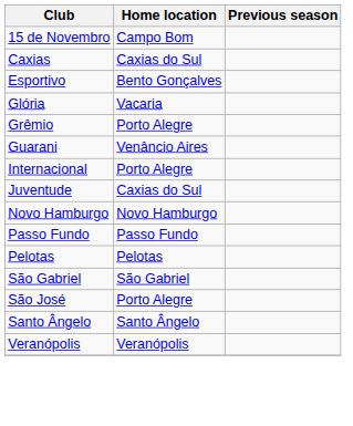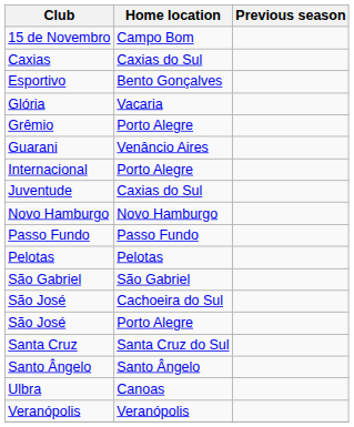 <table class="wikitable sortable">
 <tr>
 <th>Club</th>
 <th>Home location</th>
 <th>Previous season</th>
 </tr>
 <tr>
 <td><a href='#'>15 de Novembro</a></td>
 <td><a href='#'>Campo Bom</a></td>
 <td></td>
 </tr>
 <tr>
 <td><a href='#'>Caxias</a></td>
 <td><a href='#'>Caxias do Sul</a></td>
 <td></td>
 </tr>
 <tr>
 <td><a href='#'>Esportivo</a></td>
 <td><a href='#'>Bento Gonçalves</a></td>
 <td></td>
 </tr>
 <tr>
 <td><a href='#'>Glória</a></td>
 <td><a href='#'>Vacaria</a></td>
 <td></td>
 </tr>
 <tr>
 <td><a href='#'>Grêmio</a></td>
 <td><a href='#'>Porto Alegre</a></td>
 <td></td>
 </tr>
 <tr>
 <td><a href='#'>Guarani</a></td>
 <td><a href='#'>Venâncio Aires</a></td>
 <td></td>
 </tr>
 <tr>
 <td><a href='#'>Internacional</a></td>
 <td><a href='#'>Porto Alegre</a></td>
 <td></td>
 </tr>
 <tr>
 <td><a href='#'>Juventude</a></td>
 <td><a href='#'>Caxias do Sul</a></td>
 <td></td>
 </tr>
 <tr>
 <td><a href='#'>Novo Hamburgo</a></td>
 <td><a href='#'>Novo Hamburgo</a></td>
 <td></td>
 </tr>
 <tr>
 <td><a href='#'>Passo Fundo</a></td>
 <td><a href='#'>Passo Fundo</a></td>
 <td></td>
 </tr>
 <tr>
 <td><a href='#'>Pelotas</a></td>
 <td><a href='#'>Pelotas</a></td>
 <td></td>
 </tr>
 <tr>
 <td><a href='#'>São Gabriel</a></td>
 <td><a href='#'>São Gabriel</a></td>
 <td></td>
 </tr>
 <tr>
 <td><a href='#'>São José</a></td>
+<td><a href='#'>Cachoeira do Sul</a></td>
+<td></td>
+</tr>
+<tr>
+<td><a href='#'>São José</a></td>
 <td><a href='#'>Porto Alegre</a></td>
+<td></td>
+</tr>
+<tr>
+<td><a href='#'>Santa Cruz</a></td>
+<td><a href='#'>Santa Cruz do Sul</a></td>
 <td></td>
 </tr>
 <tr>
 <td><a href='#'>Santo Ângelo</a></td>
 <td><a href='#'>Santo Ângelo</a></td>
+<td></td>
+</tr>
+<tr>
+<td><a href='#'>Ulbra</a></td>
+<td><a href='#'>Canoas</a></td>
 <td></td>
 </tr>
 <tr>
 <td><a href='#'>Veranópolis</a></td>
 <td><a href='#'>Veranópolis</a></td>
 <td></td>
 </tr>
 <tr>
 </tr>
 </table>
